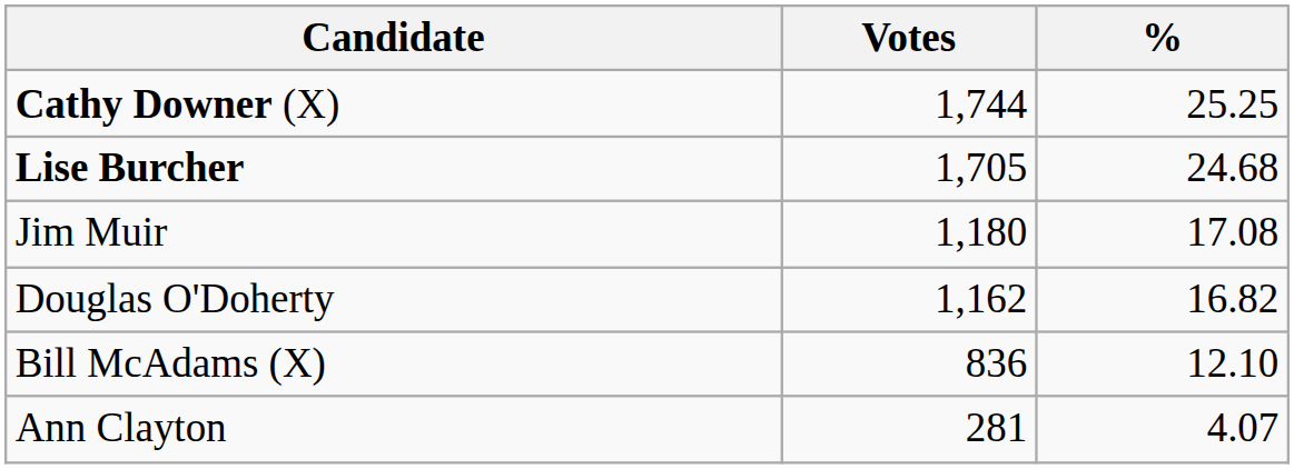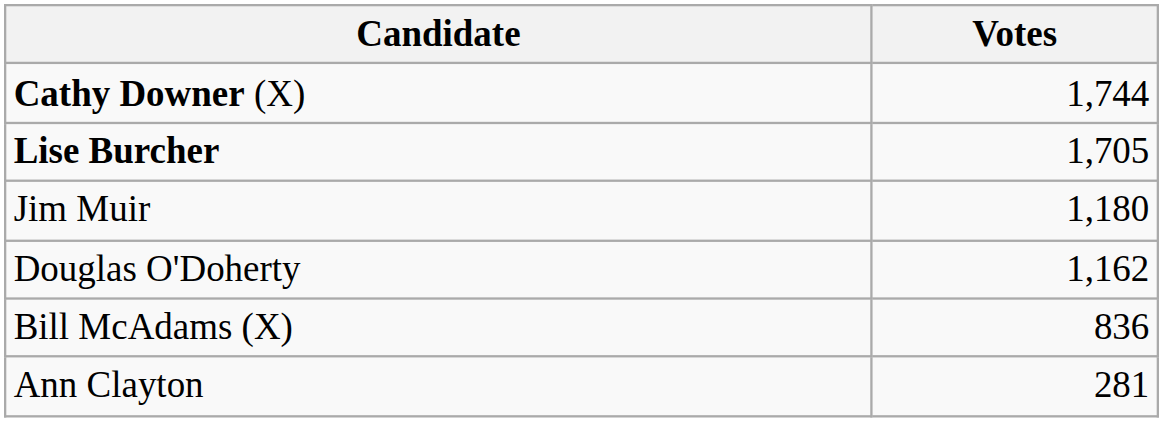 <table style="width:500px;" class="wikitable">
 <tr>
 <th align="center">Candidate</th>
 <th align="center">Votes</th>
-<th align="center">%</th>
 </tr>
 <tr>
 <td align="left"><strong>Cathy Downer</strong> (X)</td>
 <td align="right">1,744</td>
-<td align="right">25.25</td>
 </tr>
 <tr>
 <td align="left"><strong>Lise Burcher</strong></td>
 <td align="right">1,705</td>
-<td align="right">24.68</td>
 </tr>
 <tr>
 <td align="left">Jim Muir</td>
 <td align="right">1,180</td>
-<td align="right">17.08</td>
 </tr>
 <tr>
 <td align="left">Douglas O'Doherty</td>
 <td align="right">1,162</td>
-<td align="right">16.82</td>
 </tr>
 <tr>
 <td align="left">Bill McAdams (X)</td>
 <td align="right">836</td>
-<td align="right">12.10</td>
 </tr>
 <tr>
 <td align="left">Ann Clayton</td>
 <td align="right">281</td>
-<td align="right">4.07</td>
 </tr>
 </table>
